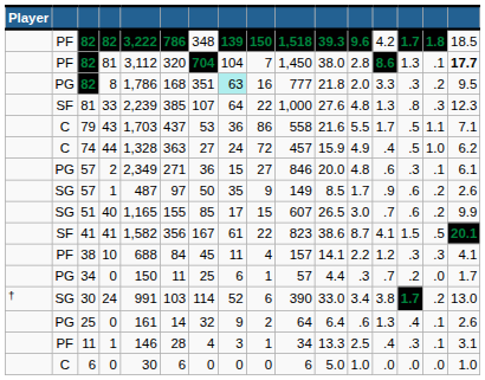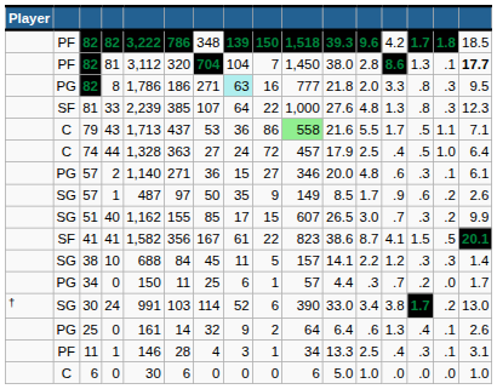 <table class="wikitable sortable" style="font-size: 95%; text-align:right;">
 <tr>
 <th style="background:#236192; color:#FFFFFF; border-top:#010101 3px solid; border-bottom:#010101 3px solid;">Player</th>
 <th style="background:#236192; color:#FFFFFF; border-top:#010101 3px solid; border-bottom:#010101 3px solid;"></th>
 <th style="background:#236192; color:#FFFFFF; border-top:#010101 3px solid; border-bottom:#010101 3px solid;"></th>
 <th style="background:#236192; color:#FFFFFF; border-top:#010101 3px solid; border-bottom:#010101 3px solid;"></th>
 <th style="background:#236192; color:#FFFFFF; border-top:#010101 3px solid; border-bottom:#010101 3px solid;"></th>
 <th style="background:#236192; color:#FFFFFF; border-top:#010101 3px solid; border-bottom:#010101 3px solid;"></th>
 <th style="background:#236192; color:#FFFFFF; border-top:#010101 3px solid; border-bottom:#010101 3px solid;"></th>
 <th style="background:#236192; color:#FFFFFF; border-top:#010101 3px solid; border-bottom:#010101 3px solid;"></th>
 <th style="background:#236192; color:#FFFFFF; border-top:#010101 3px solid; border-bottom:#010101 3px solid;"></th>
 <th style="background:#236192; color:#FFFFFF; border-top:#010101 3px solid; border-bottom:#010101 3px solid;"></th>
 <th style="background:#236192; color:#FFFFFF; border-top:#010101 3px solid; border-bottom:#010101 3px solid;"></th>
 <th style="background:#236192; color:#FFFFFF; border-top:#010101 3px solid; border-bottom:#010101 3px solid;"></th>
 <th style="background:#236192; color:#FFFFFF; border-top:#010101 3px solid; border-bottom:#010101 3px solid;"></th>
 <th style="background:#236192; color:#FFFFFF; border-top:#010101 3px solid; border-bottom:#010101 3px solid;"></th>
 <th style="background:#236192; color:#FFFFFF; border-top:#010101 3px solid; border-bottom:#010101 3px solid;"></th>
 <th style="background:#236192; color:#FFFFFF; border-top:#010101 3px solid; border-bottom:#010101 3px solid;"></th>
 </tr>
 <tr>
 <td style="text-align:left;"></td>
 <td style="text-align:center;">PF</td>
 <td style="background:#010101; color:#00843D;"><strong>82</strong></td>
 <td style="background:#010101; color:#00843D;"><strong>82</strong></td>
 <td style="background:#010101; color:#00843D;"><strong>3,222</strong></td>
 <td style="background:#010101; color:#00843D;"><strong>786</strong></td>
 <td>348</td>
 <td style="background:#010101; color:#00843D;"><strong>139</strong></td>
 <td style="background:#010101; color:#00843D;"><strong>150</strong></td>
 <td style="background:#010101; color:#00843D;"><strong>1,518</strong></td>
 <td style="background:#010101; color:#00843D;"><strong>39.3</strong></td>
 <td style="background:#010101; color:#00843D;"><strong>9.6</strong></td>
 <td>4.2</td>
 <td style="background:#010101; color:#00843D;"><strong>1.7</strong></td>
 <td style="background:#010101; color:#00843D;"><strong>1.8</strong></td>
 <td>18.5</td>
 </tr>
 <tr>
 <td style="text-align:left;"></td>
 <td style="text-align:center;">PF</td>
 <td style="background:#010101; color:#00843D;"><strong>82</strong></td>
 <td>81</td>
 <td>3,112</td>
 <td>320</td>
 <td style="background:#010101; color:#00843D;"><strong>704</strong></td>
 <td>104</td>
 <td>7</td>
 <td>1,450</td>
 <td>38.0</td>
 <td>2.8</td>
 <td style="background:#010101; color:#00843D;"><strong>8.6</strong></td>
 <td>1.3</td>
 <td>.1</td>
 <td><strong>17.7</strong></td>
 </tr>
 <tr>
 <td style="text-align:left;"></td>
 <td style="text-align:center;">PG</td>
 <td style="background:#010101; color:#00843D;"><strong>82</strong></td>
 <td>8</td>
 <td>1,786</td>
-<td>168</td>
-<td>351</td>
+<td>186</td>
+<td>271</td>
 <td style="background: paleturquoise;">63</td>
 <td>16</td>
 <td>777</td>
 <td>21.8</td>
 <td>2.0</td>
 <td>3.3</td>
+<td>.8</td>
 <td>.3</td>
-<td>.2</td>
 <td>9.5</td>
 </tr>
 <tr>
 <td style="text-align:left;"></td>
 <td style="text-align:center;">SF</td>
 <td>81</td>
 <td>33</td>
 <td>2,239</td>
 <td>385</td>
 <td>107</td>
 <td>64</td>
 <td>22</td>
 <td>1,000</td>
 <td>27.6</td>
 <td>4.8</td>
 <td>1.3</td>
 <td>.8</td>
 <td>.3</td>
 <td>12.3</td>
 </tr>
 <tr>
 <td style="text-align:left;"></td>
 <td style="text-align:center;">C</td>
 <td>79</td>
 <td>43</td>
-<td>1,703</td>
+<td>1,713</td>
 <td>437</td>
 <td>53</td>
 <td>36</td>
 <td>86</td>
-<td>558</td>
+<td style="background: lightgreen;">558</td>
 <td>21.6</td>
 <td>5.5</td>
 <td>1.7</td>
 <td>.5</td>
 <td>1.1</td>
 <td>7.1</td>
 </tr>
 <tr>
 <td style="text-align:left;"></td>
 <td style="text-align:center;">C</td>
 <td>74</td>
 <td>44</td>
 <td>1,328</td>
 <td>363</td>
 <td>27</td>
 <td>24</td>
 <td>72</td>
 <td>457</td>
-<td>15.9</td>
-<td>4.9</td>
+<td>17.9</td>
+<td>2.5</td>
 <td>.4</td>
 <td>.5</td>
 <td>1.0</td>
-<td>6.2</td>
+<td>6.4</td>
 </tr>
 <tr>
 <td style="text-align:left;"></td>
 <td style="text-align:center;">PG</td>
 <td>57</td>
 <td>2</td>
-<td>2,349</td>
+<td>1,140</td>
 <td>271</td>
 <td>36</td>
 <td>15</td>
 <td>27</td>
-<td>846</td>
+<td>346</td>
 <td>20.0</td>
 <td>4.8</td>
 <td>.6</td>
 <td>.3</td>
 <td>.1</td>
 <td>6.1</td>
 </tr>
 <tr>
 <td style="text-align:left;"></td>
 <td style="text-align:center;">SG</td>
 <td>57</td>
 <td>1</td>
 <td>487</td>
 <td>97</td>
 <td>50</td>
 <td>35</td>
 <td>9</td>
 <td>149</td>
 <td>8.5</td>
 <td>1.7</td>
 <td>.9</td>
 <td>.6</td>
 <td>.2</td>
 <td>2.6</td>
 </tr>
 <tr>
 <td style="text-align:left;"></td>
 <td style="text-align:center;">SG</td>
 <td>51</td>
 <td>40</td>
-<td>1,165</td>
+<td>1,162</td>
 <td>155</td>
 <td>85</td>
 <td>17</td>
 <td>15</td>
 <td>607</td>
 <td>26.5</td>
 <td>3.0</td>
 <td>.7</td>
-<td>.6</td>
+<td>.3</td>
 <td>.2</td>
 <td>9.9</td>
 </tr>
 <tr>
 <td style="text-align:left;"></td>
 <td style="text-align:center;">SF</td>
 <td>41</td>
 <td>41</td>
 <td>1,582</td>
 <td>356</td>
 <td>167</td>
 <td>61</td>
 <td>22</td>
 <td>823</td>
 <td>38.6</td>
 <td>8.7</td>
 <td>4.1</td>
 <td>1.5</td>
 <td>.5</td>
 <td style="background:#010101; color:#00843D;"><strong>20.1</strong></td>
 </tr>
 <tr>
 <td style="text-align:left;"></td>
-<td style="text-align:center;">PF</td>
+<td style="text-align:center;">SG</td>
 <td>38</td>
 <td>10</td>
 <td>688</td>
 <td>84</td>
 <td>45</td>
 <td>11</td>
-<td>4</td>
+<td>5</td>
 <td>157</td>
 <td>14.1</td>
 <td>2.2</td>
 <td>1.2</td>
 <td>.3</td>
 <td>.3</td>
-<td>4.1</td>
+<td>1.4</td>
 </tr>
 <tr>
 <td style="text-align:left;"></td>
 <td style="text-align:center;">PG</td>
 <td>34</td>
 <td>0</td>
 <td>150</td>
 <td>11</td>
 <td>25</td>
 <td>6</td>
 <td>1</td>
 <td>57</td>
 <td>4.4</td>
 <td>.3</td>
 <td>.7</td>
 <td>.2</td>
 <td>.0</td>
 <td>1.7</td>
 </tr>
 <tr>
 <td style="text-align:left;"><sup>†</sup></td>
 <td style="text-align:center;">SG</td>
 <td>30</td>
 <td>24</td>
 <td>991</td>
 <td>103</td>
 <td>114</td>
 <td>52</td>
 <td>6</td>
 <td>390</td>
 <td>33.0</td>
 <td>3.4</td>
 <td>3.8</td>
 <td style="background:#010101; color:#00843D;"><strong>1.7</strong></td>
 <td>.2</td>
 <td>13.0</td>
 </tr>
 <tr>
 <td style="text-align:left;"></td>
 <td style="text-align:center;">PG</td>
 <td>25</td>
 <td>0</td>
 <td>161</td>
 <td>14</td>
 <td>32</td>
 <td>9</td>
 <td>2</td>
 <td>64</td>
 <td>6.4</td>
 <td>.6</td>
 <td>1.3</td>
 <td>.4</td>
 <td>.1</td>
 <td>2.6</td>
 </tr>
 <tr>
 <td style="text-align:left;"></td>
 <td style="text-align:center;">PF</td>
 <td>11</td>
 <td>1</td>
 <td>146</td>
 <td>28</td>
 <td>4</td>
 <td>3</td>
 <td>1</td>
 <td>34</td>
 <td>13.3</td>
 <td>2.5</td>
 <td>.4</td>
 <td>.3</td>
 <td>.1</td>
 <td>3.1</td>
 </tr>
 <tr>
 <td style="text-align:left;"></td>
 <td style="text-align:center;">C</td>
 <td>6</td>
 <td>0</td>
 <td>30</td>
 <td>6</td>
 <td>0</td>
 <td>0</td>
 <td>0</td>
 <td>6</td>
 <td>5.0</td>
 <td>1.0</td>
 <td>.0</td>
 <td>.0</td>
 <td>.0</td>
 <td>1.0</td>
 </tr>
 </table>
